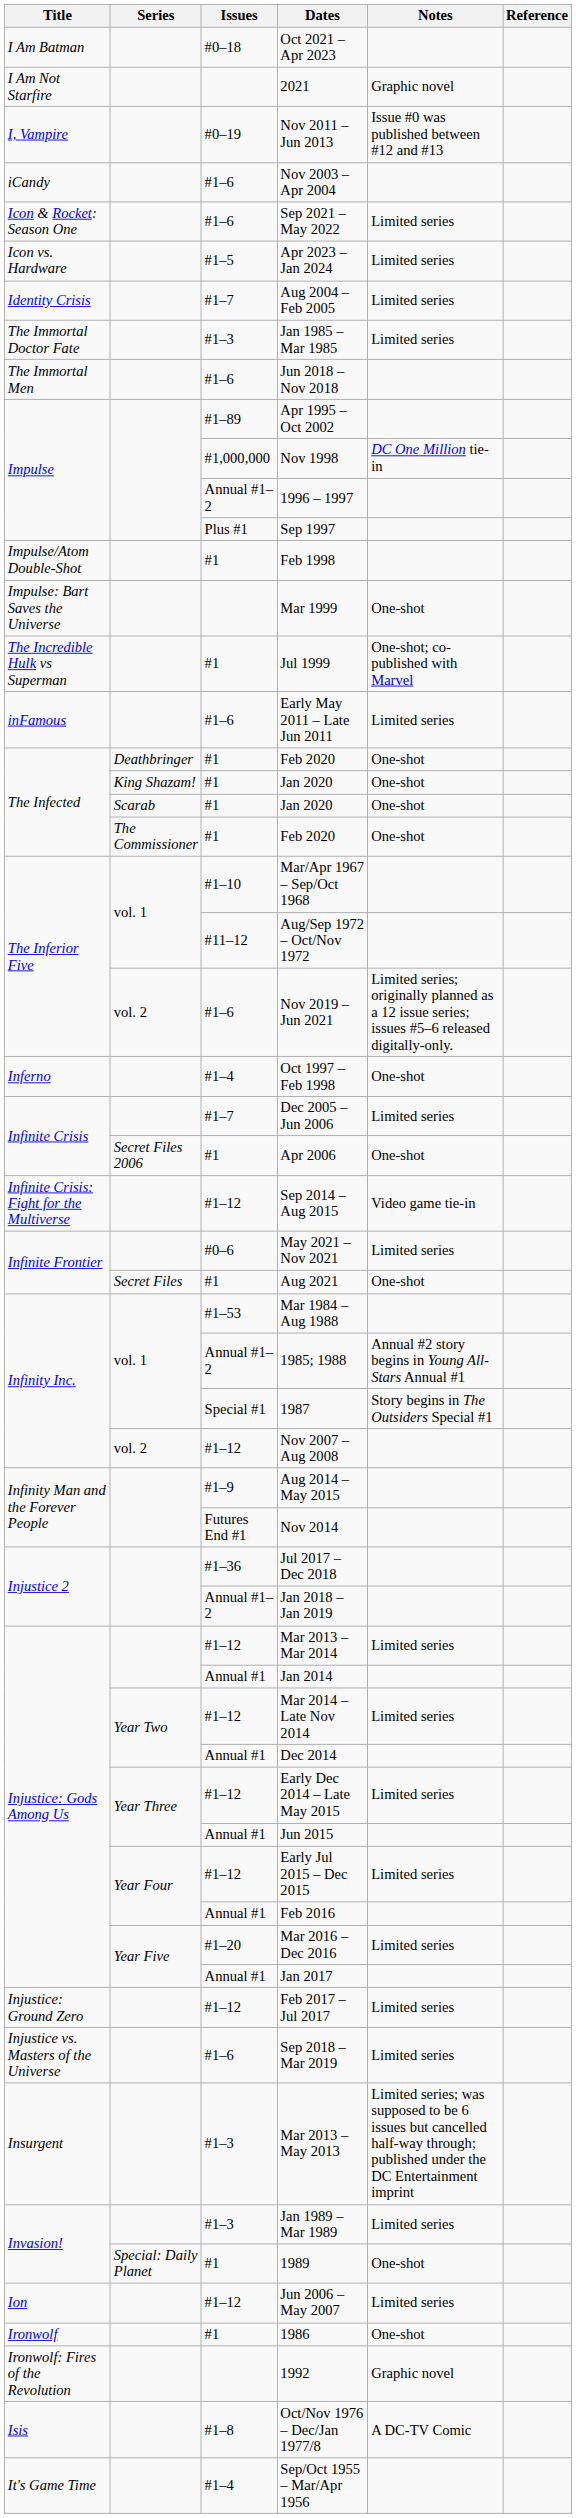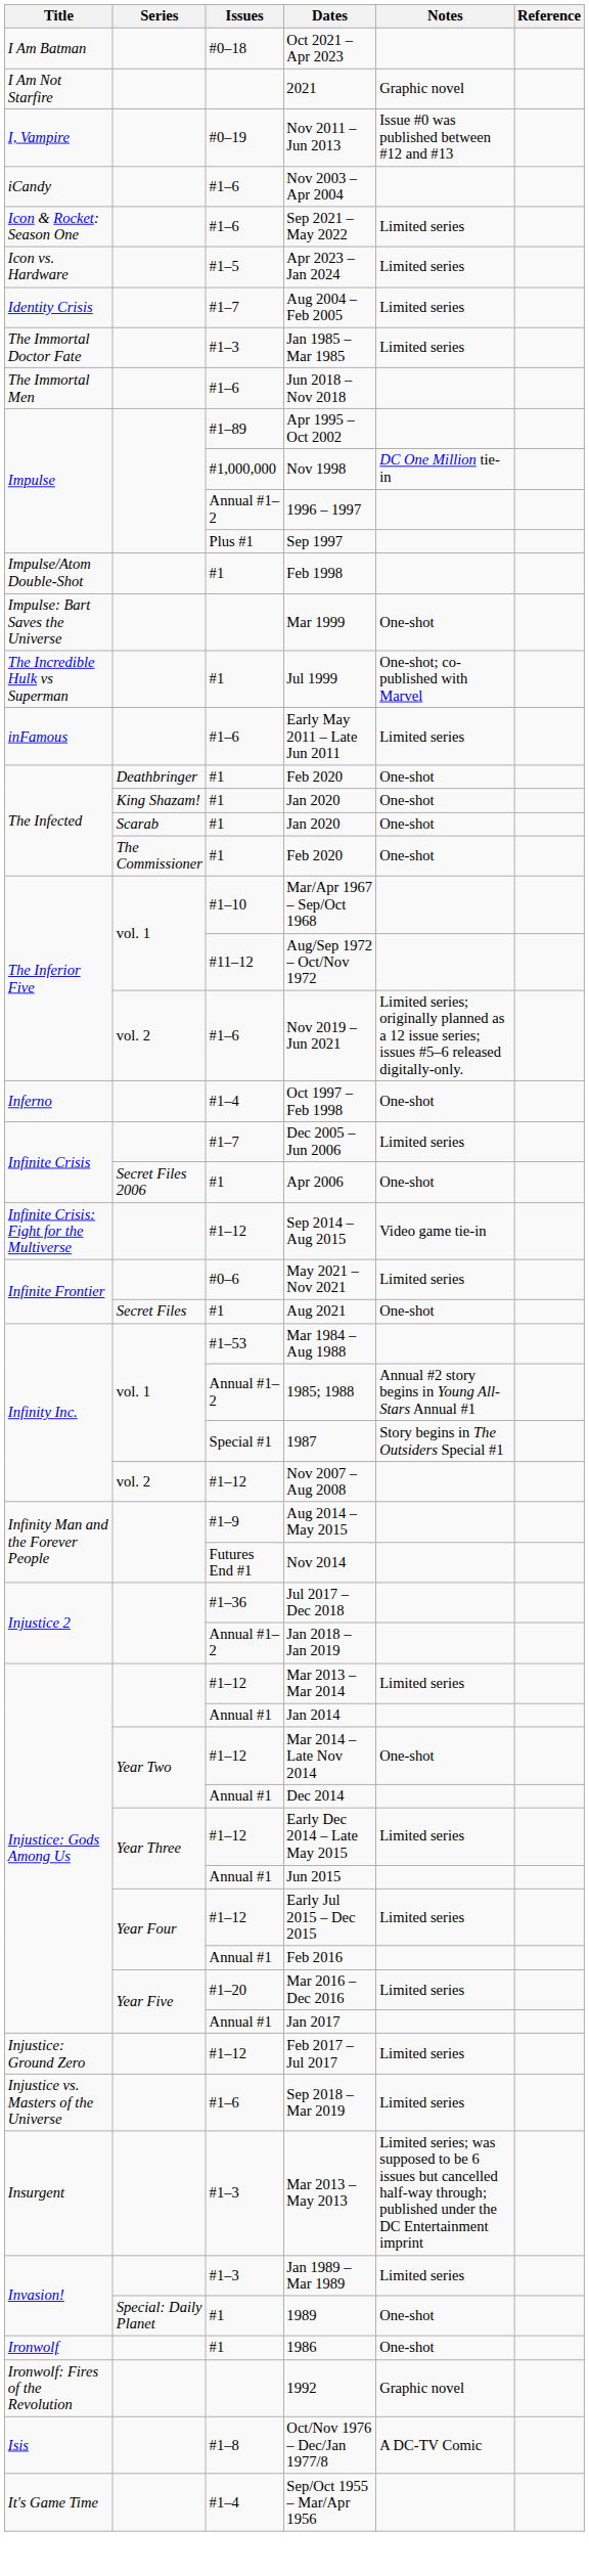 <table class="wikitable" style="width:100%;">
 <tr>
 <th width=22%>Title</th>
 <th width=10%>Series</th>
 <th width=14%>Issues</th>
 <th width=22%>Dates</th>
 <th width=32%>Notes</th>
 <th>Reference</th>
 </tr>
 <tr>
 <td><em>I Am Batman</em></td>
 <td></td>
 <td>#0–18</td>
 <td>Oct 2021 – Apr 2023</td>
 <td></td>
 <td></td>
 </tr>
 <tr>
 <td><em>I Am Not Starfire</em></td>
 <td></td>
 <td></td>
 <td>2021</td>
 <td>Graphic novel</td>
 <td></td>
 </tr>
 <tr>
 <td><em><a href='#'>I, Vampire</a></em></td>
 <td></td>
 <td>#0–19</td>
 <td>Nov 2011 – Jun 2013</td>
 <td>Issue #0 was published between #12 and #13</td>
 <td></td>
 </tr>
 <tr>
 <td><em>iCandy</em></td>
 <td></td>
 <td>#1–6</td>
 <td>Nov 2003 – Apr 2004</td>
 <td></td>
 <td></td>
 </tr>
 <tr>
 <td><em><a href='#'>Icon</a> & <a href='#'>Rocket</a>: Season One</em></td>
 <td></td>
 <td>#1–6</td>
 <td>Sep 2021 – May 2022</td>
 <td>Limited series</td>
 <td></td>
 </tr>
 <tr>
 <td><em>Icon vs. Hardware</em></td>
 <td></td>
 <td>#1–5</td>
 <td>Apr 2023 – Jan 2024</td>
 <td>Limited series</td>
 <td></td>
 </tr>
 <tr>
 <td><em><a href='#'>Identity Crisis</a></em></td>
 <td></td>
 <td>#1–7</td>
 <td>Aug 2004 – Feb 2005</td>
 <td>Limited series</td>
 <td></td>
 </tr>
 <tr>
 <td><em>The Immortal Doctor Fate</em></td>
 <td></td>
 <td>#1–3</td>
 <td>Jan 1985 – Mar 1985</td>
 <td>Limited series</td>
 <td></td>
 </tr>
 <tr>
 <td><em>The Immortal Men</em></td>
 <td></td>
 <td>#1–6</td>
 <td>Jun 2018 – Nov 2018</td>
 <td></td>
 <td></td>
 </tr>
 <tr>
 <td rowspan="4"><em><a href='#'>Impulse</a></em></td>
 <td rowspan="4"></td>
 <td>#1–89</td>
 <td>Apr 1995 – Oct 2002</td>
 <td></td>
 <td></td>
 </tr>
 <tr>
 <td>#1,000,000</td>
 <td>Nov 1998</td>
 <td><em><a href='#'>DC One Million</a></em> tie-in</td>
 <td></td>
 </tr>
 <tr>
 <td>Annual #1–2</td>
 <td>1996 – 1997</td>
 <td></td>
 <td></td>
 </tr>
 <tr>
 <td>Plus #1</td>
 <td>Sep 1997</td>
 <td></td>
 <td></td>
 </tr>
 <tr>
 <td><em>Impulse/Atom Double-Shot</em></td>
 <td></td>
 <td>#1</td>
 <td>Feb 1998</td>
 <td></td>
 <td></td>
 </tr>
 <tr>
 <td><em>Impulse: Bart Saves the Universe</em></td>
 <td></td>
 <td></td>
 <td>Mar 1999</td>
 <td>One-shot</td>
 <td></td>
 </tr>
 <tr>
 <td><em><a href='#'>The Incredible Hulk</a> vs Superman</em></td>
 <td></td>
 <td>#1</td>
 <td>Jul 1999</td>
 <td>One-shot; co-published with <a href='#'>Marvel</a></td>
 <td></td>
 </tr>
 <tr>
 <td><em><a href='#'>inFamous</a></em></td>
 <td></td>
 <td>#1–6</td>
 <td>Early May 2011 – Late Jun 2011</td>
 <td>Limited series</td>
 <td></td>
 </tr>
 <tr>
 <td rowspan="4"><em>The Infected</em></td>
 <td><em>Deathbringer</em></td>
 <td>#1</td>
 <td>Feb 2020</td>
 <td>One-shot</td>
 <td></td>
 </tr>
 <tr>
 <td><em>King Shazam!</em></td>
 <td>#1</td>
 <td>Jan 2020</td>
 <td>One-shot</td>
 <td></td>
 </tr>
 <tr>
 <td><em>Scarab</em></td>
 <td>#1</td>
 <td>Jan 2020</td>
 <td>One-shot</td>
 <td></td>
 </tr>
 <tr>
 <td><em>The Commissioner</em></td>
 <td>#1</td>
 <td>Feb 2020</td>
 <td>One-shot</td>
 <td></td>
 </tr>
 <tr>
 <td rowspan="3"><em><a href='#'>The Inferior Five</a></em></td>
 <td rowspan="2">vol. 1</td>
 <td>#1–10</td>
 <td>Mar/Apr 1967 – Sep/Oct 1968</td>
 <td></td>
 <td></td>
 </tr>
 <tr>
 <td>#11–12</td>
 <td>Aug/Sep 1972 – Oct/Nov 1972</td>
 <td></td>
 <td></td>
 </tr>
 <tr>
 <td>vol. 2</td>
 <td>#1–6</td>
 <td>Nov 2019 – Jun 2021</td>
 <td>Limited series; originally planned as a 12 issue series; issues #5–6 released digitally-only.</td>
 <td></td>
 </tr>
 <tr>
 <td><em><a href='#'>Inferno</a></em></td>
 <td></td>
 <td>#1–4</td>
 <td>Oct 1997 – Feb 1998</td>
 <td>One-shot</td>
 <td></td>
 </tr>
 <tr>
 <td rowspan="2"><em><a href='#'>Infinite Crisis</a></em></td>
 <td></td>
 <td>#1–7</td>
 <td>Dec 2005 – Jun 2006</td>
 <td>Limited series</td>
 <td></td>
 </tr>
 <tr>
 <td><em>Secret Files 2006</em></td>
 <td>#1</td>
 <td>Apr 2006</td>
 <td>One-shot</td>
 <td></td>
 </tr>
 <tr>
 <td><em><a href='#'>Infinite Crisis: Fight for the Multiverse</a></em></td>
 <td></td>
 <td>#1–12</td>
 <td>Sep 2014 – Aug 2015</td>
 <td>Video game tie-in</td>
 <td></td>
 </tr>
 <tr>
 <td rowspan="2"><em><a href='#'>Infinite Frontier</a></em></td>
 <td></td>
 <td>#0–6</td>
 <td>May 2021 – Nov 2021</td>
 <td>Limited series</td>
 <td></td>
 </tr>
 <tr>
 <td><em>Secret Files</em></td>
 <td>#1</td>
 <td>Aug 2021</td>
 <td>One-shot</td>
 <td></td>
 </tr>
 <tr>
 <td rowspan="4"><em><a href='#'>Infinity Inc.</a></em></td>
 <td rowspan="3">vol. 1</td>
 <td>#1–53</td>
 <td>Mar 1984 – Aug 1988</td>
 <td></td>
 <td></td>
 </tr>
 <tr>
 <td>Annual #1–2</td>
 <td>1985; 1988</td>
 <td>Annual #2 story begins in <em>Young All-Stars</em> Annual #1</td>
 <td></td>
 </tr>
 <tr>
 <td>Special #1</td>
 <td>1987</td>
 <td>Story begins in <em>The Outsiders</em> Special #1</td>
 <td></td>
 </tr>
 <tr>
 <td>vol. 2</td>
 <td>#1–12</td>
 <td>Nov 2007 – Aug 2008</td>
 <td></td>
 <td></td>
 </tr>
 <tr>
 <td rowspan="2"><em>Infinity Man and the Forever People</em></td>
 <td rowspan="2"></td>
 <td>#1–9</td>
 <td>Aug 2014 – May 2015</td>
 <td></td>
 <td></td>
 </tr>
 <tr>
 <td>Futures End #1</td>
 <td>Nov 2014</td>
 <td></td>
 <td></td>
 </tr>
 <tr>
 <td rowspan="2"><em><a href='#'>Injustice 2</a></em></td>
 <td rowspan="2"></td>
 <td>#1–36</td>
 <td>Jul 2017 – Dec 2018</td>
 <td></td>
 <td></td>
 </tr>
 <tr>
 <td>Annual #1–2</td>
 <td>Jan 2018 – Jan 2019</td>
 <td></td>
 <td></td>
 </tr>
 <tr>
 <td rowspan="10"><em><a href='#'>Injustice: Gods Among Us</a></em></td>
 <td rowspan="2"></td>
 <td>#1–12</td>
 <td>Mar 2013 – Mar 2014</td>
 <td>Limited series</td>
 <td></td>
 </tr>
 <tr>
 <td>Annual #1</td>
 <td>Jan 2014</td>
 <td></td>
 <td></td>
 </tr>
 <tr>
 <td rowspan="2"><em>Year Two</em></td>
 <td>#1–12</td>
 <td>Mar 2014 – Late Nov 2014</td>
-<td>Limited series</td>
+<td>One-shot</td>
 <td></td>
 </tr>
 <tr>
 <td>Annual #1</td>
 <td>Dec 2014</td>
 <td></td>
 <td></td>
 </tr>
 <tr>
 <td rowspan="2"><em>Year Three</em></td>
 <td>#1–12</td>
 <td>Early Dec 2014 – Late May 2015</td>
 <td>Limited series</td>
 <td></td>
 </tr>
 <tr>
 <td>Annual #1</td>
 <td>Jun 2015</td>
 <td></td>
 <td></td>
 </tr>
 <tr>
 <td rowspan="2"><em>Year Four</em></td>
 <td>#1–12</td>
 <td>Early Jul 2015 – Dec 2015</td>
 <td>Limited series</td>
 <td></td>
 </tr>
 <tr>
 <td>Annual #1</td>
 <td>Feb 2016</td>
 <td></td>
 <td></td>
 </tr>
 <tr>
 <td rowspan="2"><em>Year Five</em></td>
 <td>#1–20</td>
 <td>Mar 2016 – Dec 2016</td>
 <td>Limited series</td>
 <td></td>
 </tr>
 <tr>
 <td>Annual #1</td>
 <td>Jan 2017</td>
 <td></td>
 <td></td>
 </tr>
 <tr>
 <td><em>Injustice: Ground Zero</em></td>
 <td></td>
 <td>#1–12</td>
 <td>Feb 2017 – Jul 2017</td>
 <td>Limited series</td>
 <td></td>
 </tr>
 <tr>
 <td><em>Injustice vs. Masters of the Universe</em></td>
 <td></td>
 <td>#1–6</td>
 <td>Sep 2018 – Mar 2019</td>
 <td>Limited series</td>
 <td></td>
 </tr>
 <tr>
 <td><em>Insurgent</em></td>
 <td></td>
 <td>#1–3</td>
 <td>Mar 2013 – May 2013</td>
 <td>Limited series; was supposed to be 6 issues but cancelled half-way through; published under the DC Entertainment imprint</td>
 <td></td>
 </tr>
 <tr>
 <td rowspan="2"><em><a href='#'>Invasion!</a></em></td>
 <td></td>
 <td>#1–3</td>
 <td>Jan 1989 – Mar 1989</td>
 <td>Limited series</td>
 <td></td>
 </tr>
 <tr>
 <td><em>Special: Daily Planet</em></td>
 <td>#1</td>
 <td>1989</td>
 <td>One-shot</td>
 <td></td>
 </tr>
 <tr>
-<td><em><a href='#'>Ion</a></em></td>
-<td></td>
-<td>#1–12</td>
-<td>Jun 2006 – May 2007</td>
-<td>Limited series</td>
-<td></td>
-</tr>
-<tr>
 <td><em><a href='#'>Ironwolf</a></em></td>
 <td></td>
 <td>#1</td>
 <td>1986</td>
 <td>One-shot</td>
 <td></td>
 </tr>
 <tr>
 <td><em>Ironwolf: Fires of the Revolution</em></td>
 <td></td>
 <td></td>
 <td>1992</td>
 <td>Graphic novel</td>
 <td></td>
 </tr>
 <tr>
 <td><em><a href='#'>Isis</a></em></td>
 <td></td>
 <td>#1–8</td>
 <td>Oct/Nov 1976 – Dec/Jan 1977/8</td>
 <td>A DC-TV Comic</td>
 <td></td>
 </tr>
 <tr>
 <td><em>It's Game Time</em></td>
 <td></td>
 <td>#1–4</td>
 <td>Sep/Oct 1955 – Mar/Apr 1956</td>
 <td></td>
 <td></td>
 </tr>
 </table>
